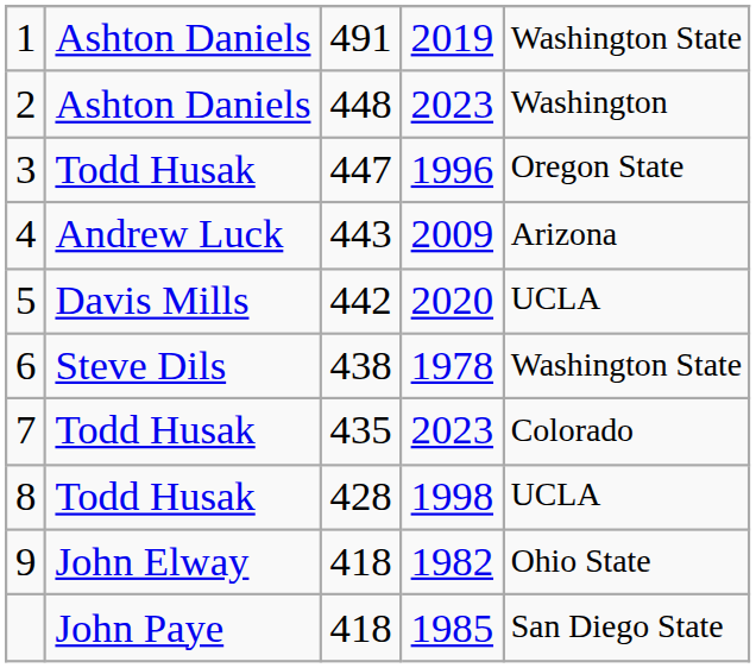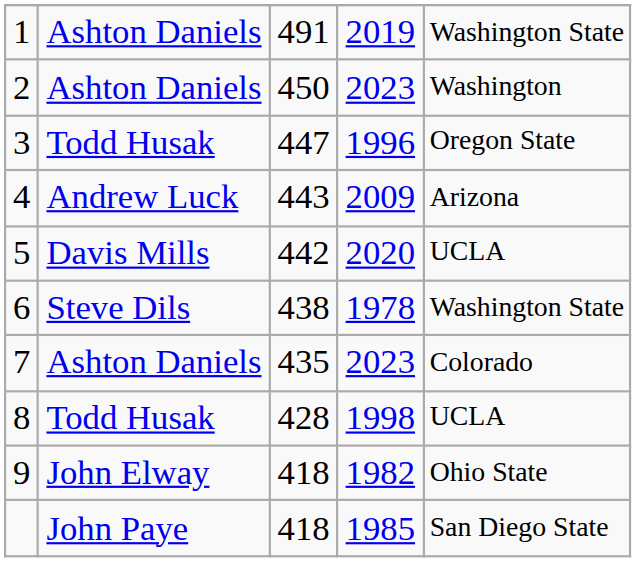 <table class="wikitable">
 <tr>
 </tr>
 <tr>
 <td>1</td>
 <td><a href='#'>Ashton Daniels</a></td>
 <td><abbr>491</abbr></td>
 <td><a href='#'>2019</a></td>
 <td style="font-size:80%;">Washington State</td>
 </tr>
 <tr>
 <td>2</td>
 <td><a href='#'>Ashton Daniels</a></td>
-<td><abbr>448</abbr></td>
+<td><abbr>450</abbr></td>
 <td><a href='#'>2023</a></td>
 <td style="font-size:80%;">Washington</td>
 </tr>
 <tr>
 <td>3</td>
 <td><a href='#'>Todd Husak</a></td>
 <td><abbr>447</abbr></td>
 <td><a href='#'>1996</a></td>
 <td style="font-size:80%;">Oregon State</td>
 </tr>
 <tr>
 <td>4</td>
 <td><a href='#'>Andrew Luck</a></td>
 <td><abbr>443</abbr></td>
 <td><a href='#'>2009</a></td>
 <td style="font-size:80%;">Arizona</td>
 </tr>
 <tr>
 <td>5</td>
 <td><a href='#'>Davis Mills</a></td>
 <td><abbr>442</abbr></td>
 <td><a href='#'>2020</a></td>
 <td style="font-size:80%;">UCLA</td>
 </tr>
 <tr>
 <td>6</td>
 <td><a href='#'>Steve Dils</a></td>
 <td><abbr>438</abbr></td>
 <td><a href='#'>1978</a></td>
 <td style="font-size:80%;">Washington State</td>
 </tr>
 <tr>
 <td>7</td>
-<td><a href='#'>Todd Husak</a></td>
+<td><a href='#'>Ashton Daniels</a></td>
 <td><abbr>435</abbr></td>
 <td><a href='#'>2023</a></td>
 <td style="font-size:80%;">Colorado</td>
 </tr>
 <tr>
 <td>8</td>
 <td><a href='#'>Todd Husak</a></td>
 <td><abbr>428</abbr></td>
 <td><a href='#'>1998</a></td>
 <td style="font-size:80%;">UCLA</td>
 </tr>
 <tr>
 <td>9</td>
 <td><a href='#'>John Elway</a></td>
 <td><abbr>418</abbr></td>
 <td><a href='#'>1982</a></td>
 <td style="font-size:80%;">Ohio State</td>
 </tr>
 <tr>
 <td></td>
 <td><a href='#'>John Paye</a></td>
 <td><abbr>418</abbr></td>
 <td><a href='#'>1985</a></td>
 <td style="font-size:80%;">San Diego State</td>
 </tr>
 </table>
